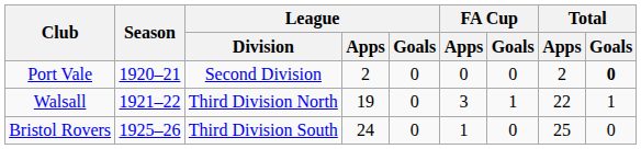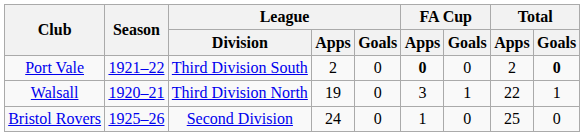 <table class="wikitable" style="text-align: center;">
 <tr>
 <th rowspan="2">Club</th>
 <th rowspan="2">Season</th>
 <th colspan="3">League</th>
 <th colspan="2">FA Cup</th>
 <th colspan="2">Total</th>
 </tr>
 <tr>
 <th>Division</th>
 <th>Apps</th>
 <th>Goals</th>
 <th>Apps</th>
 <th>Goals</th>
 <th>Apps</th>
 <th>Goals</th>
 </tr>
 <tr>
 <td><a href='#'>Port Vale</a></td>
-<td><a href='#'>1920–21</a></td>
-<td><a href='#'>Second Division</a></td>
+<td><a href='#'>1921–22</a></td>
+<td><a href='#'>Third Division South</a></td>
 <td>2</td>
 <td>0</td>
-<td>0</td>
+<td><strong>0</strong></td>
 <td>0</td>
 <td>2</td>
 <td><strong>0</strong></td>
 </tr>
 <tr>
 <td><a href='#'>Walsall</a></td>
-<td><a href='#'>1921–22</a></td>
+<td><a href='#'>1920–21</a></td>
 <td><a href='#'>Third Division North</a></td>
 <td>19</td>
 <td>0</td>
 <td>3</td>
 <td>1</td>
 <td>22</td>
 <td>1</td>
 </tr>
 <tr>
 <td><a href='#'>Bristol Rovers</a></td>
 <td><a href='#'>1925–26</a></td>
-<td><a href='#'>Third Division South</a></td>
+<td><a href='#'>Second Division</a></td>
 <td>24</td>
 <td>0</td>
 <td>1</td>
 <td>0</td>
 <td>25</td>
 <td>0</td>
 </tr>
 </table>
